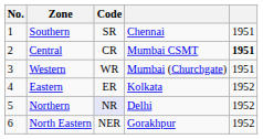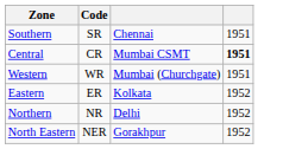 <table class="sortable wikitable" style="text-align:left; font-size: 80%">
 <tr>
-<th>No.</th>
 <th>Zone</th>
 <th>Code</th>
 <th></th>
 <th></th>
 </tr>
 <tr>
-<td>1</td>
 <td><a href='#'>Southern</a></td>
 <td style="text-align:center;">SR</td>
 <td><a href='#'>Chennai</a></td>
 <td>1951</td>
 </tr>
 <tr>
-<td>2</td>
 <td><a href='#'>Central</a></td>
 <td style="text-align:center;">CR</td>
 <td><a href='#'>Mumbai CSMT</a></td>
 <td><strong>1951</strong></td>
 </tr>
 <tr>
-<td>3</td>
 <td><a href='#'>Western</a></td>
 <td style="text-align:center;">WR</td>
 <td><a href='#'>Mumbai</a> (<a href='#'>Churchgate</a>)</td>
 <td>1951</td>
 </tr>
 <tr>
-<td>4</td>
 <td><a href='#'>Eastern</a></td>
 <td style="text-align:center;">ER</td>
 <td><a href='#'>Kolkata</a></td>
 <td>1952</td>
 </tr>
 <tr>
-<td>5</td>
 <td><a href='#'>Northern</a></td>
-<td style="background: lavender; text-align:center;">NR</td>
+<td style="text-align:center;">NR</td>
 <td><a href='#'>Delhi</a></td>
 <td>1952</td>
 </tr>
 <tr>
-<td>6</td>
 <td><a href='#'>North Eastern</a></td>
 <td style="text-align:center;">NER</td>
 <td><a href='#'>Gorakhpur</a></td>
 <td>1952</td>
 </tr>
 </table>
